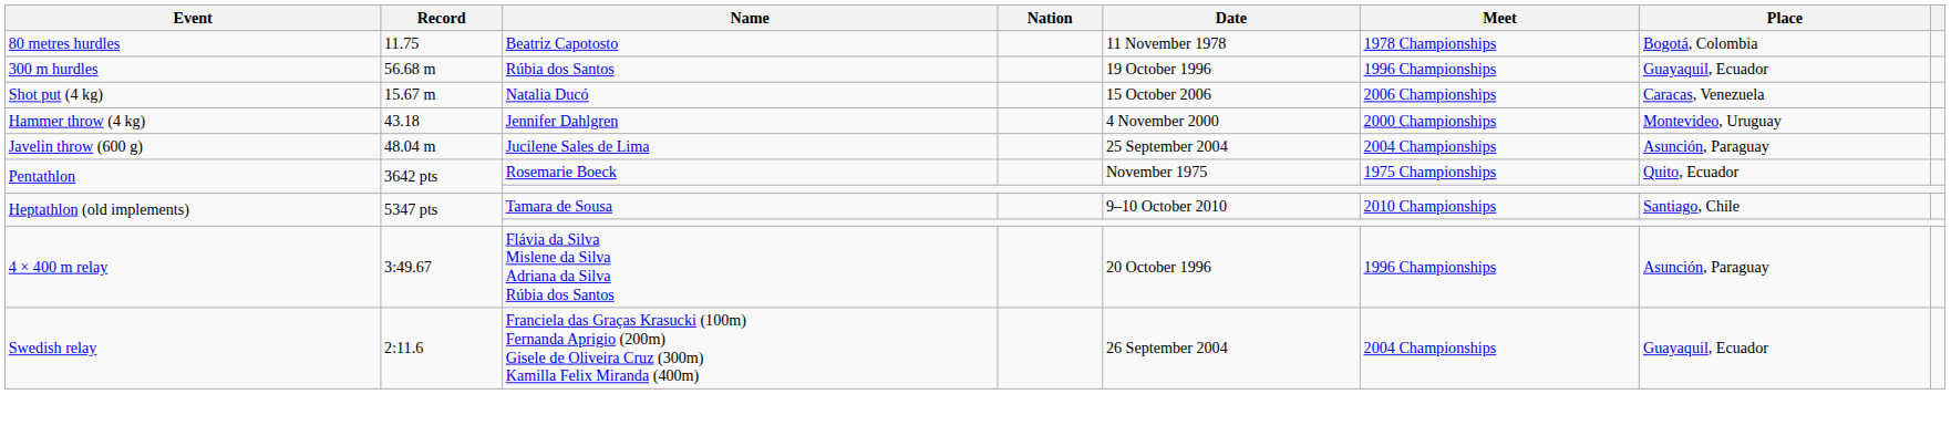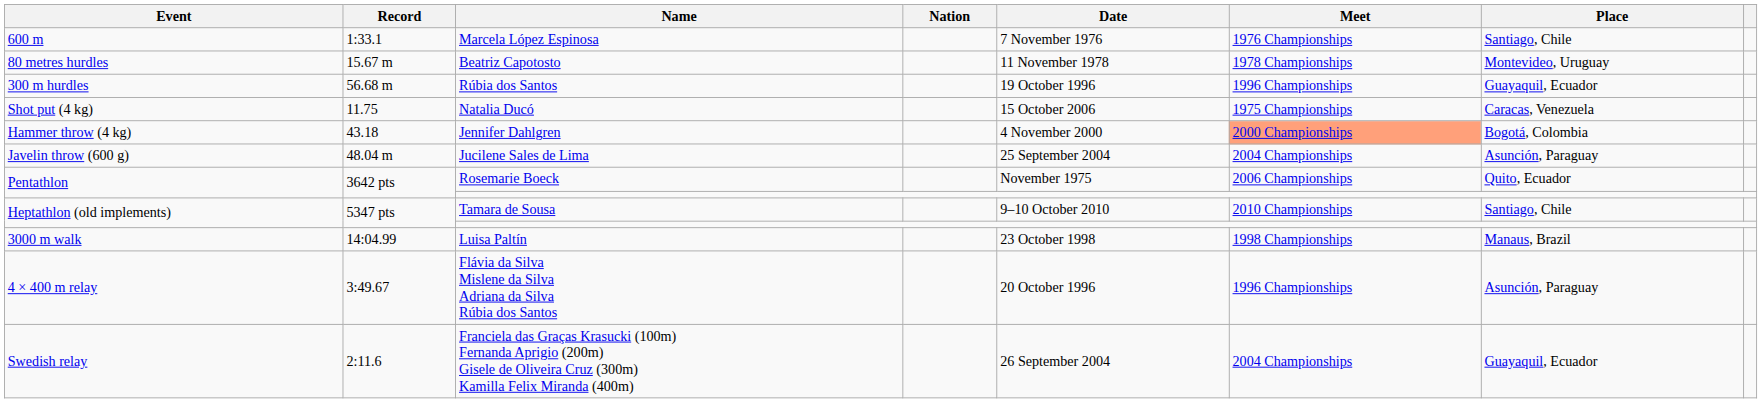 <table class="wikitable" style="font-size:95%; width: 95%;">
 <tr>
 <th>Event</th>
 <th>Record</th>
 <th>Name</th>
 <th>Nation</th>
 <th>Date</th>
 <th>Meet</th>
 <th>Place</th>
 <th></th>
 </tr>
 <tr>
+<td><a href='#'>600 m</a></td>
+<td>1:33.1</td>
+<td><a href='#'>Marcela López Espinosa</a></td>
+<td></td>
+<td>7 November 1976</td>
+<td><a href='#'>1976 Championships</a></td>
+<td><a href='#'>Santiago</a>, Chile</td>
+<td></td>
+</tr>
+<tr>
 <td><a href='#'>80 metres hurdles</a></td>
-<td>11.75</td>
+<td>15.67 m</td>
 <td><a href='#'>Beatriz Capotosto</a></td>
 <td></td>
 <td>11 November 1978</td>
 <td><a href='#'>1978 Championships</a></td>
-<td><a href='#'>Bogotá</a>, Colombia</td>
+<td><a href='#'>Montevideo</a>, Uruguay</td>
 <td></td>
 </tr>
 <tr>
 <td><a href='#'>300 m hurdles</a></td>
 <td>56.68 m </td>
 <td><a href='#'>Rúbia dos Santos</a></td>
 <td></td>
 <td>19 October 1996</td>
 <td><a href='#'>1996 Championships</a></td>
 <td><a href='#'>Guayaquil</a>, Ecuador</td>
 <td></td>
 </tr>
 <tr>
 <td><a href='#'>Shot put</a> (4 kg)</td>
-<td>15.67 m</td>
+<td>11.75</td>
 <td><a href='#'>Natalia Ducó</a></td>
 <td></td>
 <td>15 October 2006</td>
-<td><a href='#'>2006 Championships</a></td>
+<td><a href='#'>1975 Championships</a></td>
 <td><a href='#'>Caracas</a>, Venezuela</td>
 <td></td>
 </tr>
 <tr>
 <td><a href='#'>Hammer throw</a> (4 kg)</td>
 <td>43.18</td>
 <td><a href='#'>Jennifer Dahlgren</a></td>
 <td></td>
 <td>4 November 2000</td>
-<td><a href='#'>2000 Championships</a></td>
-<td><a href='#'>Montevideo</a>, Uruguay</td>
+<td style="background: lightsalmon;"><a href='#'>2000 Championships</a></td>
+<td><a href='#'>Bogotá</a>, Colombia</td>
 <td></td>
 </tr>
 <tr>
 <td><a href='#'>Javelin throw</a> (600 g)</td>
 <td>48.04 m</td>
 <td><a href='#'>Jucilene Sales de Lima</a></td>
 <td></td>
 <td>25 September 2004</td>
 <td><a href='#'>2004 Championships</a></td>
 <td><a href='#'>Asunción</a>, Paraguay</td>
 <td></td>
 </tr>
 <tr>
 <td rowspan=2><a href='#'>Pentathlon</a></td>
 <td rowspan=2>3642 pts </td>
 <td><a href='#'>Rosemarie Boeck</a></td>
 <td></td>
 <td>November 1975</td>
-<td><a href='#'>1975 Championships</a></td>
+<td><a href='#'>2006 Championships</a></td>
 <td><a href='#'>Quito</a>, Ecuador</td>
 <td></td>
 </tr>
 <tr>
 <td colspan=6></td>
 </tr>
 <tr>
 <td rowspan=2><a href='#'>Heptathlon</a> (old implements)</td>
 <td rowspan=2>5347 pts</td>
 <td><a href='#'>Tamara de Sousa</a></td>
 <td></td>
 <td>9–10 October 2010</td>
 <td><a href='#'>2010 Championships</a></td>
 <td><a href='#'>Santiago</a>, Chile</td>
 <td></td>
 </tr>
 <tr>
 <td colspan=6></td>
+</tr>
+<tr>
+<td><a href='#'>3000 m walk</a></td>
+<td>14:04.99 </td>
+<td><a href='#'>Luisa Paltín</a></td>
+<td></td>
+<td>23 October 1998</td>
+<td><a href='#'>1998 Championships</a></td>
+<td><a href='#'>Manaus</a>, Brazil</td>
+<td></td>
 </tr>
 <tr>
 <td><a href='#'>4 × 400 m relay</a></td>
 <td>3:49.67</td>
 <td><a href='#'>Flávia da Silva</a> <br> <a href='#'>Mislene da Silva</a> <br> <a href='#'>Adriana da Silva</a> <br> <a href='#'>Rúbia dos Santos</a></td>
 <td></td>
 <td>20 October 1996</td>
 <td><a href='#'>1996 Championships</a></td>
 <td><a href='#'>Asunción</a>, Paraguay</td>
 <td></td>
 </tr>
 <tr>
 <td><a href='#'>Swedish relay</a></td>
 <td>2:11.6</td>
 <td><a href='#'>Franciela das Graças Krasucki</a> (100m)<br> <a href='#'>Fernanda Aprigio</a> (200m)<br> <a href='#'>Gisele de Oliveira Cruz</a> (300m)<br> <a href='#'>Kamilla Felix Miranda</a> (400m)</td>
 <td></td>
 <td>26 September 2004</td>
 <td><a href='#'>2004 Championships</a></td>
 <td><a href='#'>Guayaquil</a>, Ecuador</td>
 <td></td>
 </tr>
 </table>
